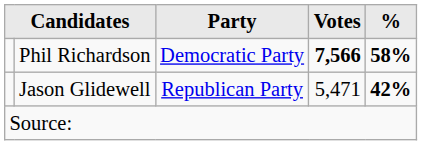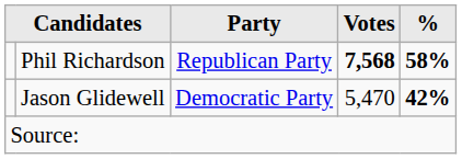 <table class=wikitable style="font-size:95%; text-align:right;">
 <tr>
 <th style="background-color:#E9E9E9" align=center colspan=2>Candidates</th>
 <th style="background-color:#E9E9E9" align=center>Party</th>
 <th style="background-color:#E9E9E9" align=center>Votes</th>
 <th style="background-color:#E9E9E9" align=center>%</th>
 </tr>
 <tr>
 <td></td>
 <td align=left>Phil Richardson</td>
-<td align=center><a href='#'>Democratic Party</a></td>
-<td><strong>7,566</strong></td>
+<td align=center><a href='#'>Republican Party</a></td>
+<td><strong>7,568</strong></td>
 <td><strong>58%</strong></td>
 </tr>
 <tr>
 <td></td>
 <td align=left>Jason Glidewell</td>
-<td align=center><a href='#'>Republican Party</a></td>
-<td>5,471</td>
+<td align=center><a href='#'>Democratic Party</a></td>
+<td>5,470</td>
 <td><strong>42%</strong></td>
 </tr>
 <tr>
 <td align="left" colspan=6>Source:</td>
 </tr>
 </table>
